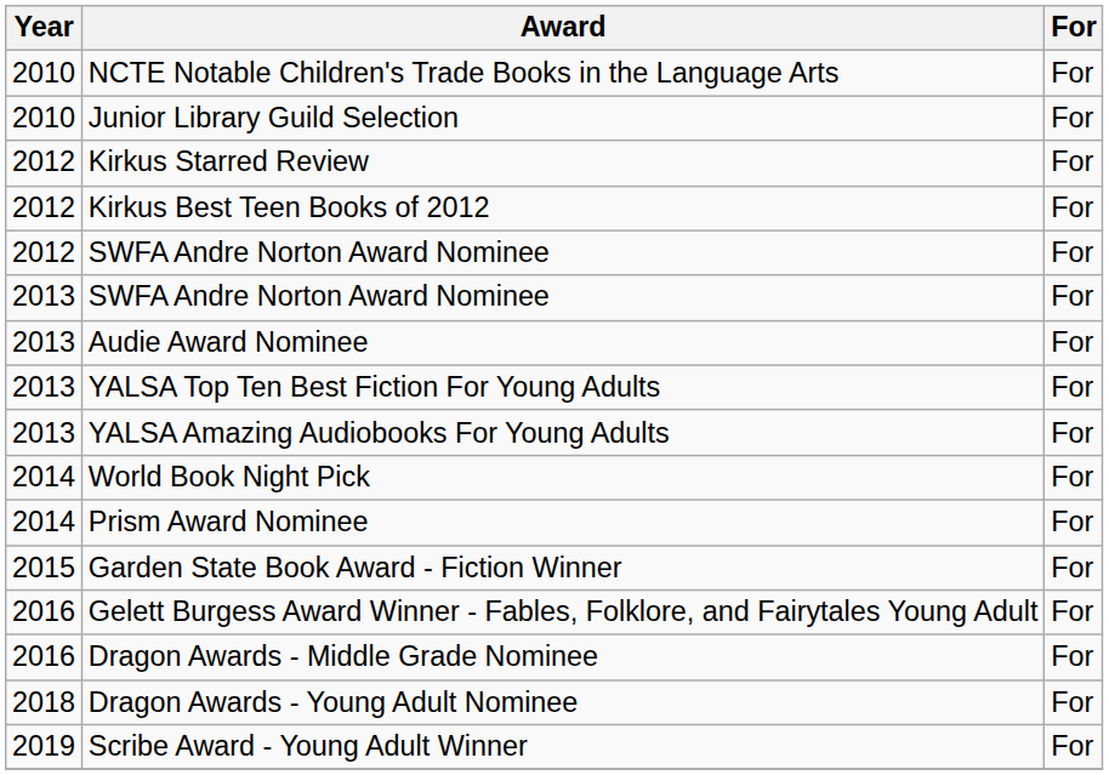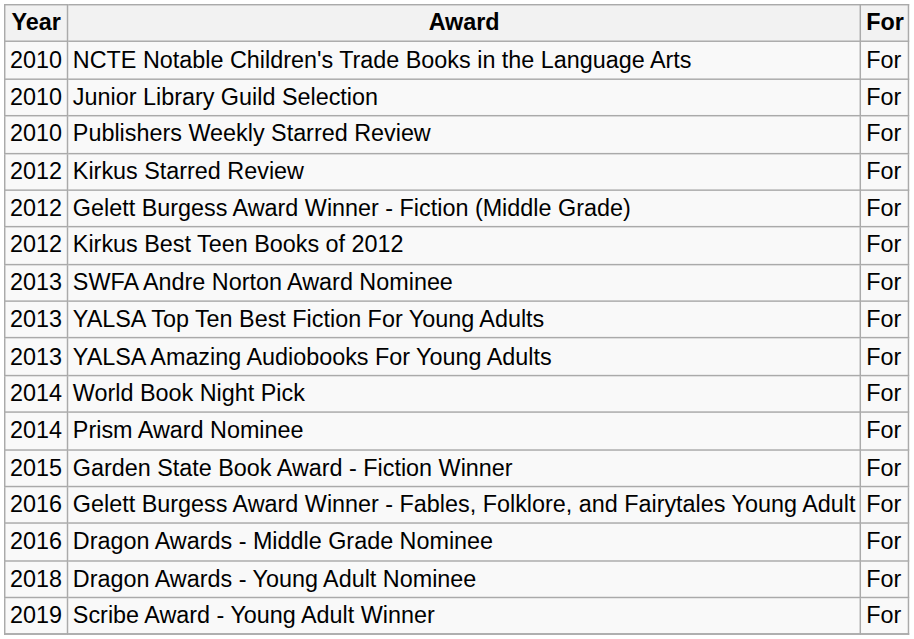 <table class="wikitable">
 <tr>
 <th>Year</th>
 <th>Award</th>
 <th>For</th>
 </tr>
 <tr>
 <td>2010</td>
 <td>NCTE Notable Children's Trade Books in the Language Arts</td>
 <td>For </td>
 </tr>
 <tr>
 <td>2010</td>
 <td>Junior Library Guild Selection</td>
 <td>For </td>
 </tr>
 <tr>
+<td>2010</td>
+<td>Publishers Weekly Starred Review</td>
+<td>For </td>
+</tr>
+<tr>
 <td>2012</td>
 <td>Kirkus Starred Review</td>
+<td>For </td>
+</tr>
+<tr>
+<td>2012</td>
+<td>Gelett Burgess Award Winner - Fiction (Middle Grade)</td>
 <td>For </td>
 </tr>
 <tr>
 <td>2012</td>
 <td>Kirkus Best Teen Books of 2012</td>
 <td>For </td>
 </tr>
 <tr>
-<td>2012</td>
-<td>SWFA Andre Norton Award Nominee</td>
-<td>For </td>
-</tr>
-<tr>
 <td>2013</td>
 <td>SWFA Andre Norton Award Nominee</td>
-<td>For </td>
-</tr>
-<tr>
-<td>2013</td>
-<td>Audie Award Nominee</td>
 <td>For </td>
 </tr>
 <tr>
 <td>2013</td>
 <td>YALSA Top Ten Best Fiction For Young Adults</td>
 <td>For </td>
 </tr>
 <tr>
 <td>2013</td>
 <td>YALSA Amazing Audiobooks For Young Adults</td>
 <td>For </td>
 </tr>
 <tr>
 <td>2014</td>
 <td>World Book Night Pick</td>
 <td>For </td>
 </tr>
 <tr>
 <td>2014</td>
 <td>Prism Award Nominee</td>
 <td>For </td>
 </tr>
 <tr>
 <td>2015</td>
 <td>Garden State Book Award - Fiction Winner</td>
 <td>For </td>
 </tr>
 <tr>
 <td>2016</td>
 <td>Gelett Burgess Award Winner - Fables, Folklore, and Fairytales Young Adult</td>
 <td>For </td>
 </tr>
 <tr>
 <td>2016</td>
 <td>Dragon Awards - Middle Grade Nominee</td>
 <td>For </td>
 </tr>
 <tr>
 <td>2018</td>
 <td>Dragon Awards - Young Adult Nominee</td>
 <td>For </td>
 </tr>
 <tr>
 <td>2019</td>
 <td>Scribe Award - Young Adult Winner</td>
 <td>For </td>
 </tr>
 <tr>
 </tr>
 </table>
